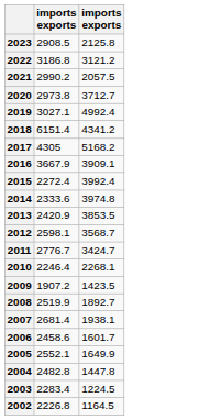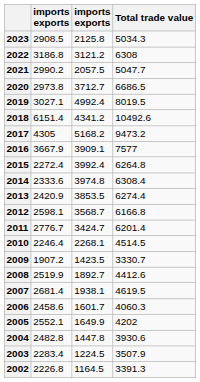 <table class="wikitable">
 <tr>
 <th></th>
 <th> imports<br> exports</th>
 <th> imports<br> exports</th>
+<th>Total trade value</th>
 </tr>
 <tr>
 <th>2023</th>
 <td>2908.5</td>
 <td>2125.8</td>
+<td>5034.3</td>
 </tr>
 <tr>
 <th>2022</th>
 <td>3186.8</td>
 <td>3121.2</td>
+<td>6308</td>
 </tr>
 <tr>
 <th>2021</th>
 <td>2990.2</td>
 <td>2057.5</td>
+<td>5047.7</td>
 </tr>
 <tr>
 <th>2020</th>
 <td>2973.8</td>
 <td>3712.7</td>
+<td>6686.5</td>
 </tr>
 <tr>
 <th>2019</th>
 <td>3027.1</td>
 <td>4992.4</td>
+<td>8019.5</td>
 </tr>
 <tr>
 <th>2018</th>
 <td>6151.4</td>
 <td>4341.2</td>
+<td>10492.6</td>
 </tr>
 <tr>
 <th>2017</th>
 <td>4305</td>
 <td>5168.2</td>
+<td>9473.2</td>
 </tr>
 <tr>
 <th>2016</th>
 <td>3667.9</td>
 <td>3909.1</td>
+<td>7577</td>
 </tr>
 <tr>
 <th>2015</th>
 <td>2272.4</td>
 <td>3992.4</td>
+<td>6264.8</td>
 </tr>
 <tr>
 <th>2014</th>
 <td>2333.6</td>
 <td>3974.8</td>
+<td>6308.4</td>
 </tr>
 <tr>
 <th>2013</th>
 <td>2420.9</td>
 <td>3853.5</td>
+<td>6274.4</td>
 </tr>
 <tr>
 <th>2012</th>
 <td>2598.1</td>
 <td>3568.7</td>
+<td>6166.8</td>
 </tr>
 <tr>
 <th>2011</th>
 <td>2776.7</td>
 <td>3424.7</td>
+<td>6201.4</td>
 </tr>
 <tr>
 <th>2010</th>
 <td>2246.4</td>
 <td>2268.1</td>
+<td>4514.5</td>
 </tr>
 <tr>
 <th>2009</th>
 <td>1907.2</td>
 <td>1423.5</td>
+<td>3330.7</td>
 </tr>
 <tr>
 <th>2008</th>
 <td>2519.9</td>
 <td>1892.7</td>
+<td>4412.6</td>
 </tr>
 <tr>
 <th>2007</th>
 <td>2681.4</td>
 <td>1938.1</td>
+<td>4619.5</td>
 </tr>
 <tr>
 <th>2006</th>
 <td>2458.6</td>
 <td>1601.7</td>
+<td>4060.3</td>
 </tr>
 <tr>
 <th>2005</th>
 <td>2552.1</td>
 <td>1649.9</td>
+<td>4202</td>
 </tr>
 <tr>
 <th>2004</th>
 <td>2482.8</td>
 <td>1447.8</td>
+<td>3930.6</td>
 </tr>
 <tr>
 <th>2003</th>
 <td>2283.4</td>
 <td>1224.5</td>
+<td>3507.9</td>
 </tr>
 <tr>
 <th>2002</th>
 <td>2226.8</td>
 <td>1164.5</td>
+<td>3391.3</td>
 </tr>
 </table>
